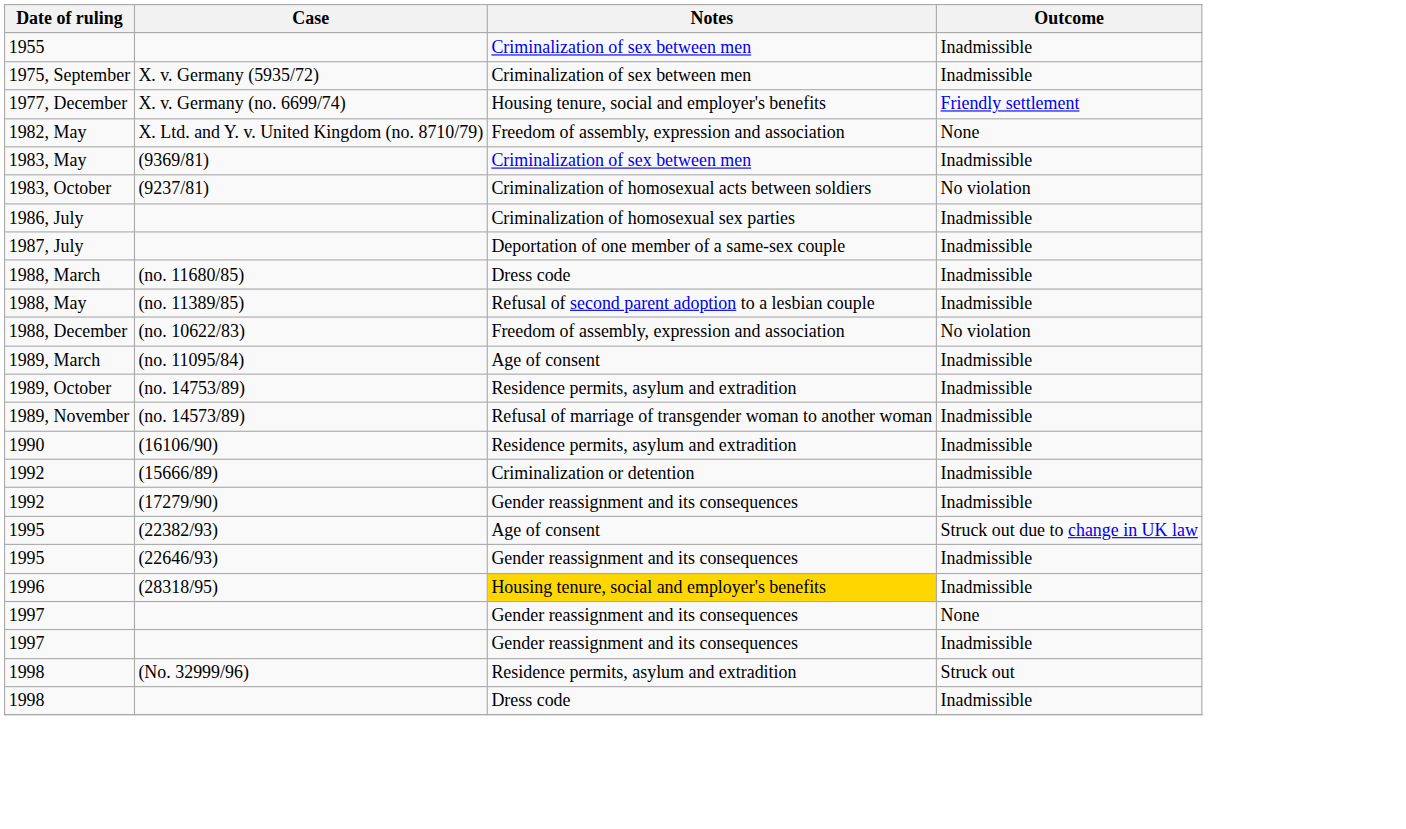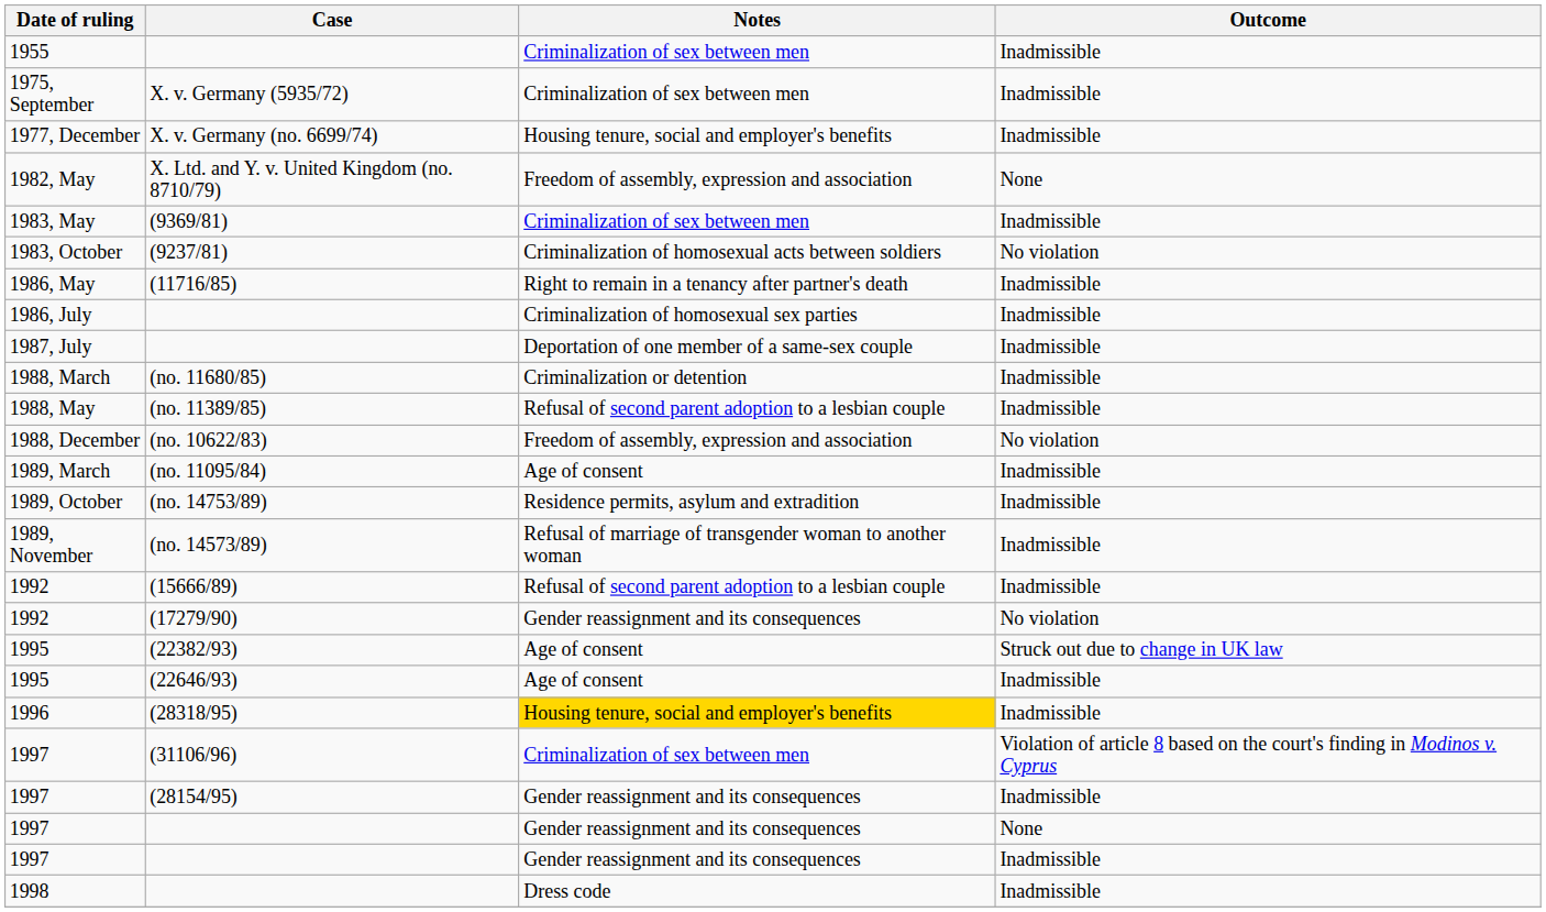 <table class="wikitable sortable">
 <tr>
 <th>Date of ruling</th>
 <th>Case</th>
 <th>Notes</th>
 <th>Outcome</th>
 </tr>
 <tr>
 <td>1955</td>
 <td></td>
 <td><a href='#'>Criminalization of sex between men</a></td>
 <td>Inadmissible</td>
 </tr>
 <tr>
 <td>1975, September</td>
 <td>X. v. Germany (5935/72)</td>
 <td>Criminalization of sex between men</td>
 <td>Inadmissible</td>
 </tr>
 <tr>
 <td>1977, December</td>
 <td>X. v. Germany (no. 6699/74)</td>
 <td>Housing tenure, social and employer's benefits</td>
-<td><a href='#'>Friendly settlement</a></td>
+<td>Inadmissible</td>
 </tr>
 <tr>
 <td>1982, May</td>
 <td>X. Ltd. and Y. v. United Kingdom (no. 8710/79)</td>
 <td>Freedom of assembly, expression and association</td>
 <td>None</td>
 </tr>
 <tr>
 <td>1983, May</td>
 <td> (9369/81)</td>
 <td><a href='#'>Criminalization of sex between men</a></td>
 <td>Inadmissible</td>
 </tr>
 <tr>
 <td>1983, October</td>
 <td> (9237/81)</td>
 <td>Criminalization of homosexual acts between soldiers</td>
 <td>No violation</td>
 </tr>
 <tr>
+<td>1986, May</td>
+<td> (11716/85)</td>
+<td>Right to remain in a tenancy after partner's death</td>
+<td>Inadmissible</td>
+</tr>
+<tr>
 <td>1986, July</td>
 <td></td>
 <td>Criminalization of homosexual sex parties</td>
 <td>Inadmissible</td>
 </tr>
 <tr>
 <td>1987, July</td>
 <td></td>
 <td>Deportation of one member of a same-sex couple</td>
 <td>Inadmissible</td>
 </tr>
 <tr>
 <td>1988, March</td>
 <td> (no. 11680/85)</td>
-<td>Dress code</td>
+<td>Criminalization or detention</td>
 <td>Inadmissible</td>
 </tr>
 <tr>
 <td>1988, May</td>
 <td> (no. 11389/85)</td>
 <td>Refusal of <a href='#'>second parent adoption</a> to a lesbian couple</td>
 <td>Inadmissible</td>
 </tr>
 <tr>
 <td>1988, December</td>
 <td> (no. 10622/83)</td>
 <td>Freedom of assembly, expression and association</td>
 <td>No violation</td>
 </tr>
 <tr>
 <td>1989, March</td>
 <td> (no. 11095/84)</td>
 <td>Age of consent</td>
 <td>Inadmissible</td>
 </tr>
 <tr>
 <td>1989, October</td>
 <td> (no. 14753/89)</td>
 <td>Residence permits, asylum and extradition</td>
 <td>Inadmissible</td>
 </tr>
 <tr>
 <td>1989, November</td>
 <td> (no. 14573/89)</td>
 <td>Refusal of marriage of transgender woman to another woman</td>
 <td>Inadmissible</td>
 </tr>
 <tr>
-<td>1990</td>
-<td> (16106/90)</td>
-<td>Residence permits, asylum and extradition</td>
-<td>Inadmissible</td>
-</tr>
-<tr>
 <td>1992</td>
 <td> (15666/89)</td>
-<td>Criminalization or detention</td>
+<td>Refusal of <a href='#'>second parent adoption</a> to a lesbian couple</td>
 <td>Inadmissible</td>
 </tr>
 <tr>
 <td>1992</td>
 <td> (17279/90)</td>
 <td>Gender reassignment and its consequences</td>
-<td>Inadmissible</td>
+<td>No violation</td>
 </tr>
 <tr>
 <td>1995</td>
 <td> (22382/93)</td>
 <td>Age of consent</td>
 <td>Struck out due to <a href='#'>change in UK law</a></td>
 </tr>
 <tr>
 <td>1995</td>
 <td> (22646/93)</td>
-<td>Gender reassignment and its consequences</td>
+<td>Age of consent</td>
 <td>Inadmissible</td>
 </tr>
 <tr>
 <td>1996</td>
 <td> (28318/95)</td>
 <td style="background: gold;">Housing tenure, social and employer's benefits</td>
+<td>Inadmissible</td>
+</tr>
+<tr>
+<td>1997</td>
+<td> (31106/96)</td>
+<td><a href='#'>Criminalization of sex between men</a></td>
+<td>Violation of article <a href='#'>8</a> based on the court's finding in <em><a href='#'>Modinos v. Cyprus</a></em></td>
+</tr>
+<tr>
+<td>1997</td>
+<td> (28154/95)</td>
+<td>Gender reassignment and its consequences</td>
 <td>Inadmissible</td>
 </tr>
 <tr>
 <td>1997</td>
 <td></td>
 <td>Gender reassignment and its consequences</td>
 <td>None</td>
 </tr>
 <tr>
 <td>1997</td>
 <td></td>
 <td>Gender reassignment and its consequences</td>
 <td>Inadmissible</td>
 </tr>
 <tr>
 <td>1998</td>
-<td> (No. 32999/96)</td>
-<td>Residence permits, asylum and extradition</td>
-<td>Struck out</td>
-</tr>
-<tr>
-<td>1998</td>
 <td></td>
 <td>Dress code</td>
 <td>Inadmissible</td>
 </tr>
 <tr>
 </tr>
 </table>
